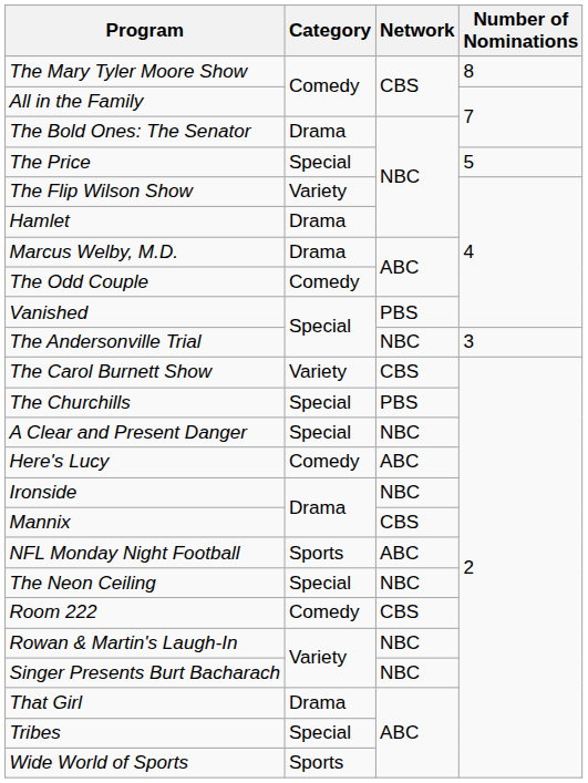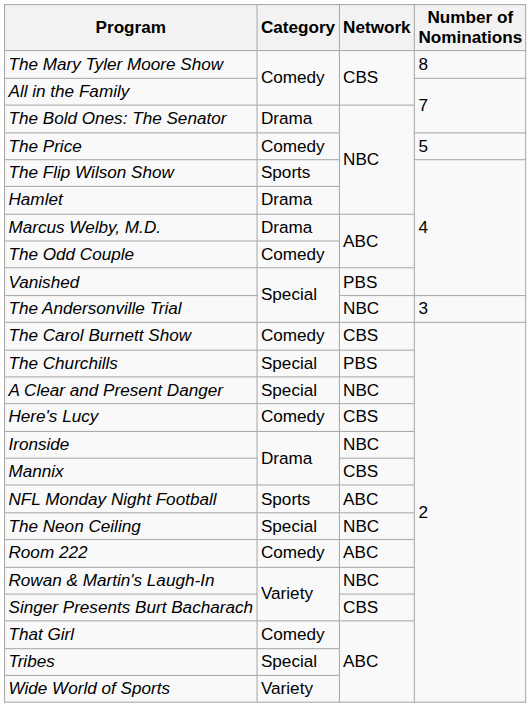 <table class="wikitable">
 <tr>
 <th>Program</th>
 <th>Category</th>
 <th>Network</th>
 <th>Number of<br>Nominations</th>
 </tr>
 <tr>
 <td><em>The Mary Tyler Moore Show</em></td>
 <td rowspan="2">Comedy</td>
 <td rowspan="2">CBS</td>
 <td>8</td>
 </tr>
 <tr>
 <td><em>All in the Family</em></td>
 <td rowspan="2">7</td>
 </tr>
 <tr>
 <td><em>The Bold Ones: The Senator</em></td>
 <td>Drama</td>
 <td rowspan="4">NBC</td>
 </tr>
 <tr>
 <td><em>The Price</em></td>
-<td>Special</td>
+<td>Comedy</td>
 <td>5</td>
 </tr>
 <tr>
 <td><em>The Flip Wilson Show</em></td>
-<td>Variety</td>
+<td>Sports</td>
 <td rowspan="5">4</td>
 </tr>
 <tr>
 <td><em>Hamlet</em></td>
 <td>Drama</td>
 </tr>
 <tr>
 <td><em>Marcus Welby, M.D.</em></td>
 <td>Drama</td>
 <td rowspan="2">ABC</td>
 </tr>
 <tr>
 <td><em>The Odd Couple</em></td>
 <td>Comedy</td>
 </tr>
 <tr>
 <td><em>Vanished</em></td>
 <td rowspan="2">Special</td>
 <td>PBS</td>
 </tr>
 <tr>
 <td><em>The Andersonville Trial</em></td>
 <td>NBC</td>
 <td>3</td>
 </tr>
 <tr>
 <td><em>The Carol Burnett Show</em></td>
-<td>Variety</td>
+<td>Comedy</td>
 <td>CBS</td>
 <td rowspan="14">2</td>
 </tr>
 <tr>
 <td><em>The Churchills</em></td>
 <td>Special</td>
 <td>PBS</td>
 </tr>
 <tr>
 <td><em>A Clear and Present Danger</em></td>
 <td>Special</td>
 <td>NBC</td>
 </tr>
 <tr>
 <td><em>Here's Lucy</em></td>
 <td>Comedy</td>
-<td>ABC</td>
+<td>CBS</td>
 </tr>
 <tr>
 <td><em>Ironside</em></td>
 <td rowspan="2">Drama</td>
 <td>NBC</td>
 </tr>
 <tr>
 <td><em>Mannix</em></td>
 <td>CBS</td>
 </tr>
 <tr>
 <td><em>NFL Monday Night Football</em></td>
 <td>Sports</td>
 <td>ABC</td>
 </tr>
 <tr>
 <td><em>The Neon Ceiling</em></td>
 <td>Special</td>
 <td>NBC</td>
 </tr>
 <tr>
 <td><em>Room 222</em></td>
 <td>Comedy</td>
-<td>CBS</td>
+<td>ABC</td>
 </tr>
 <tr>
 <td><em>Rowan & Martin's Laugh-In</em></td>
 <td rowspan="2">Variety</td>
 <td>NBC</td>
 </tr>
 <tr>
 <td><em>Singer Presents Burt Bacharach</em></td>
-<td>NBC</td>
+<td>CBS</td>
 </tr>
 <tr>
 <td><em>That Girl</em></td>
-<td>Drama</td>
+<td>Comedy</td>
 <td rowspan="3">ABC</td>
 </tr>
 <tr>
 <td><em>Tribes</em></td>
 <td>Special</td>
 </tr>
 <tr>
 <td><em>Wide World of Sports</em></td>
-<td>Sports</td>
+<td>Variety</td>
 </tr>
 </table>
